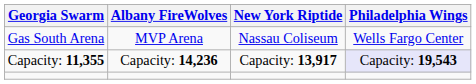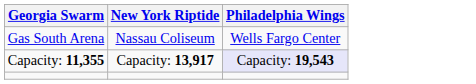 <table class="wikitable" style="text-align:center">
 <tr>
 <th><a href='#'>Georgia Swarm</a></th>
-<th><a href='#'>Albany FireWolves</a></th>
 <th><a href='#'>New York Riptide</a></th>
 <th><a href='#'>Philadelphia Wings</a></th>
 </tr>
 <tr>
 <td><a href='#'>Gas South Arena</a></td>
-<td><a href='#'>MVP Arena</a></td>
 <td><a href='#'>Nassau Coliseum</a></td>
 <td><a href='#'>Wells Fargo Center</a></td>
 </tr>
 <tr>
 <td>Capacity: <strong>11,355</strong></td>
-<td>Capacity: <strong>14,236</strong></td>
 <td>Capacity: <strong>13,917</strong></td>
 <td style="background: lavender;">Capacity: <strong>19,543</strong></td>
 </tr>
 <tr>
 <td></td>
 <td></td>
 <td></td>
-<td></td>
 </tr>
 </table>
